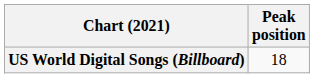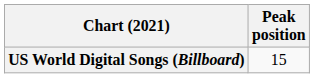 <table class="wikitable plainrowheaders" style="text-align:center">
 <tr>
 <th scope="col">Chart (2021)</th>
 <th scope="col">Peak<br>position</th>
 </tr>
 <tr>
 <th scope="row">US World Digital Songs (<em>Billboard</em>)</th>
-<td align="center">18</td>
+<td align="center">15</td>
 </tr>
 </table>
